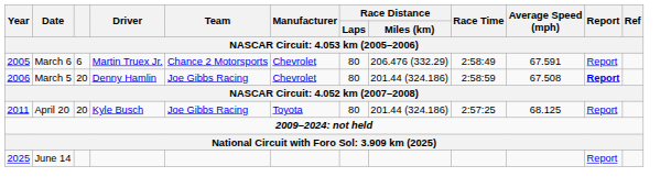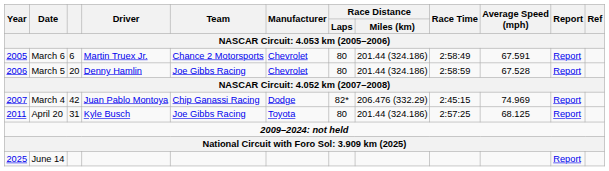 <table class="wikitable" style="font-size: 95%;">
 <tr>
 <th rowspan="2">Year</th>
 <th rowspan="2">Date</th>
 <th rowspan="2"></th>
 <th rowspan="2">Driver</th>
 <th rowspan="2">Team</th>
 <th rowspan="2">Manufacturer</th>
 <th colspan="2">Race Distance</th>
 <th rowspan="2">Race Time</th>
 <th rowspan="2">Average Speed<br>(mph)</th>
 <th rowspan="2">Report</th>
 <th rowspan="2">Ref</th>
 </tr>
 <tr>
 <th>Laps</th>
 <th>Miles (km)</th>
 </tr>
 <tr>
 <th colspan="12" align="center">NASCAR Circuit: 4.053 km (2005–2006)</th>
 </tr>
 <tr>
 <td><a href='#'>2005</a></td>
 <td>March 6</td>
 <td>6</td>
 <td><a href='#'>Martin Truex Jr.</a></td>
 <td><a href='#'>Chance 2 Motorsports</a></td>
 <td><a href='#'>Chevrolet</a></td>
 <td align="center">80</td>
-<td align="center">206.476 (332.29)</td>
+<td align="center">201.44 (324.186)</td>
 <td align="center">2:58:49</td>
 <td align="center">67.591</td>
 <td><a href='#'>Report</a></td>
 <td align="center"></td>
 </tr>
 <tr>
 <td><a href='#'>2006</a></td>
 <td>March 5</td>
 <td>20</td>
 <td><a href='#'>Denny Hamlin</a></td>
 <td><a href='#'>Joe Gibbs Racing</a></td>
 <td><a href='#'>Chevrolet</a></td>
 <td align="center">80</td>
 <td align="center">201.44 (324.186)</td>
 <td align="center">2:58:59</td>
-<td align="center">67.508</td>
-<td><strong><a href='#'>Report</a></strong></td>
+<td align="center">67.528</td>
+<td><a href='#'>Report</a></td>
 <td align="center"></td>
 </tr>
 <tr>
 <th colspan="12" align="center">NASCAR Circuit: 4.052 km (2007–2008)</th>
 </tr>
 <tr>
+<td><a href='#'>2007</a></td>
+<td>March 4</td>
+<td>42</td>
+<td><a href='#'>Juan Pablo Montoya</a></td>
+<td><a href='#'>Chip Ganassi Racing</a></td>
+<td><a href='#'>Dodge</a></td>
+<td align="center">82*</td>
+<td align="center">206.476 (332.29)</td>
+<td align="center">2:45:15</td>
+<td align="center">74.969</td>
+<td><a href='#'>Report</a></td>
+<td align="center"></td>
+</tr>
+<tr>
 <td><a href='#'>2011</a></td>
 <td>April 20</td>
-<td>20</td>
+<td>31</td>
 <td><a href='#'>Kyle Busch</a></td>
 <td><a href='#'>Joe Gibbs Racing</a></td>
 <td><a href='#'>Toyota</a></td>
 <td align="center">80</td>
 <td align="center">201.44 (324.186)</td>
 <td align="center">2:57:25</td>
 <td align="center">68.125</td>
 <td><a href='#'>Report</a></td>
 <td align="center"></td>
 </tr>
 <tr>
 <td colspan="12" align="center"><strong><em>2009–2024: not held</em></strong></td>
 </tr>
 <tr>
 <th colspan="12" align="center">National Circuit with Foro Sol: 3.909 km (2025)</th>
 </tr>
 <tr>
 <td><a href='#'>2025</a></td>
 <td>June 14</td>
 <td></td>
 <td></td>
 <td></td>
 <td></td>
 <td align="center"></td>
 <td align="center"></td>
 <td align="center"></td>
 <td align="center"></td>
 <td><a href='#'>Report</a></td>
 <td align="center"></td>
 </tr>
 </table>
